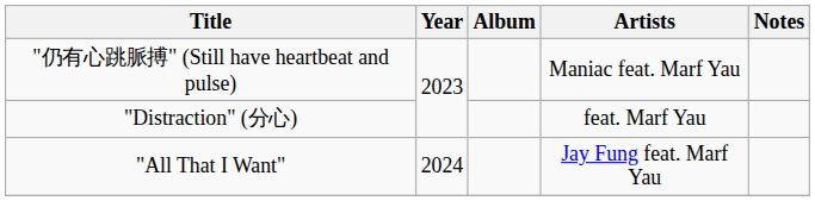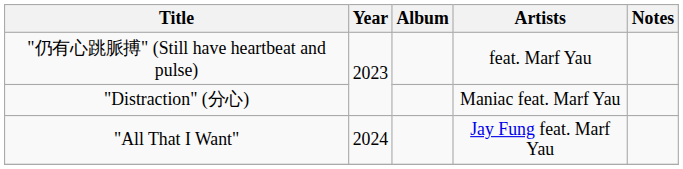 <table class="wikitable plainrowheaders" style="text-align:center;">
 <tr>
 <th>Title</th>
 <th>Year</th>
 <th>Album</th>
 <th>Artists</th>
 <th>Notes</th>
 </tr>
 <tr>
 <td>"仍有心跳脈搏" (Still have heartbeat and pulse)</td>
 <td rowspan="2">2023</td>
 <td></td>
-<td>Maniac feat. Marf Yau</td>
+<td> feat. Marf Yau</td>
 <td></td>
 </tr>
 <tr>
 <td>"Distraction" (分心)</td>
 <td></td>
-<td> feat. Marf Yau</td>
+<td>Maniac feat. Marf Yau</td>
 <td></td>
 </tr>
 <tr>
 <td>"All That I Want"</td>
 <td rowspan="1">2024</td>
 <td></td>
 <td><a href='#'>Jay Fung</a> feat. Marf Yau</td>
 <td></td>
 </tr>
 <tr>
 </tr>
 </table>
